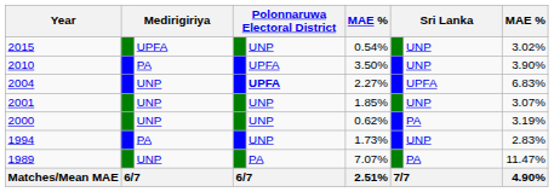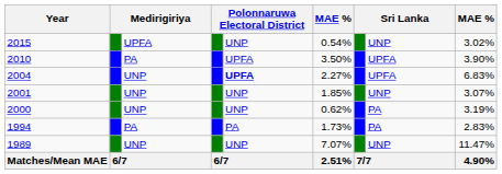 <table class="wikitable">
 <tr>
 <th>Year</th>
 <th colspan="2" width="144px">Medirigiriya</th>
 <th colspan="2" width="144px"><a href='#'>Polonnaruwa Electoral District</a></th>
 <th><a href='#'>MAE</a> %</th>
 <th colspan="2" width="144px">Sri Lanka</th>
 <th>MAE %</th>
 </tr>
 <tr>
 <td><a href='#'>2015</a></td>
 <td style="background-color:green;" width="10px"></td>
 <td style="text-align:left;"><a href='#'>UPFA</a></td>
 <td style="background-color:green;" width="10px"></td>
 <td style="text-align:left;"><a href='#'>UNP</a></td>
 <td style="text-align:right;">0.54%</td>
 <td style="background-color:green;" width="10px"></td>
 <td style="text-align:left;"><a href='#'>UNP</a></td>
 <td style="text-align:right;">3.02%</td>
 </tr>
 <tr>
 <td><a href='#'>2010</a></td>
 <td style="background-color:blue;" width="10px"></td>
 <td style="text-align:left;"><a href='#'>PA</a></td>
 <td style="background-color:blue;" width="10px"></td>
 <td style="text-align:left;"><a href='#'>UPFA</a></td>
 <td style="text-align:right;">3.50%</td>
 <td style="background-color:blue;" width="10px"></td>
-<td style="text-align:left;"><a href='#'>UNP</a></td>
+<td style="text-align:left;"><a href='#'>UPFA</a></td>
 <td style="text-align:right;">3.90%</td>
 </tr>
 <tr>
 <td><a href='#'>2004</a></td>
 <td style="background-color:blue;" width="10px"></td>
 <td style="text-align:left;"><a href='#'>UNP</a></td>
 <td style="background-color:blue;" width="10px"></td>
 <td style="text-align:left;"><strong><a href='#'>UPFA</a></strong></td>
 <td style="text-align:right;">2.27%</td>
 <td style="background-color:blue;" width="10px"></td>
 <td style="text-align:left;"><a href='#'>UPFA</a></td>
 <td style="text-align:right;">6.83%</td>
 </tr>
 <tr>
 <td><a href='#'>2001</a></td>
 <td style="background-color:green;" width="10px"></td>
 <td style="text-align:left;"><a href='#'>UNP</a></td>
 <td style="background-color:green;" width="10px"></td>
 <td style="text-align:left;"><a href='#'>UNP</a></td>
 <td style="text-align:right;">1.85%</td>
 <td style="background-color:green;" width="10px"></td>
 <td style="text-align:left;"><a href='#'>UNP</a></td>
 <td style="text-align:right;">3.07%</td>
 </tr>
 <tr>
 <td><a href='#'>2000</a></td>
 <td style="background-color:green;" width="10px"></td>
 <td style="text-align:left;"><a href='#'>UNP</a></td>
 <td style="background-color:green;" width="10px"></td>
 <td style="text-align:left;"><a href='#'>UNP</a></td>
 <td style="text-align:right;">0.62%</td>
 <td style="background-color:blue;" width="10px"></td>
 <td style="text-align:left;"><a href='#'>PA</a></td>
 <td style="text-align:right;">3.19%</td>
 </tr>
 <tr>
 <td><a href='#'>1994</a></td>
 <td style="background-color:blue;" width="10px"></td>
 <td style="text-align:left;"><a href='#'>PA</a></td>
 <td style="background-color:blue;" width="10px"></td>
-<td style="text-align:left;"><a href='#'>UNP</a></td>
+<td style="text-align:left;"><a href='#'>PA</a></td>
 <td style="text-align:right;">1.73%</td>
 <td style="background-color:blue;" width="10px"></td>
-<td style="text-align:left;"><a href='#'>UNP</a></td>
+<td style="text-align:left;"><a href='#'>PA</a></td>
 <td style="text-align:right;">2.83%</td>
 </tr>
 <tr>
 <td><a href='#'>1989</a></td>
 <td style="background-color:green;" width="10px"></td>
 <td style="text-align:left;"><a href='#'>UNP</a></td>
 <td style="background-color:green;" width="10px"></td>
-<td style="text-align:left;"><a href='#'>PA</a></td>
+<td style="text-align:left;"><a href='#'>UNP</a></td>
 <td style="text-align:right;">7.07%</td>
 <td style="background-color:green;" width="10px"></td>
-<td style="text-align:left;"><a href='#'>PA</a></td>
+<td style="text-align:left;"><a href='#'>UNP</a></td>
 <td style="text-align:right;">11.47%</td>
 </tr>
 <tr>
 <th>Matches/Mean MAE</th>
 <th style="text-align:left;"colspan="2" width="144px">6/7</th>
 <th style="text-align:left;"colspan="2" width="144px">6/7</th>
 <th style="text-align:right;">2.51%</th>
 <th style="text-align:left;"colspan="2" width="144px">7/7</th>
 <th style="text-align:right;">4.90%</th>
 </tr>
 </table>
